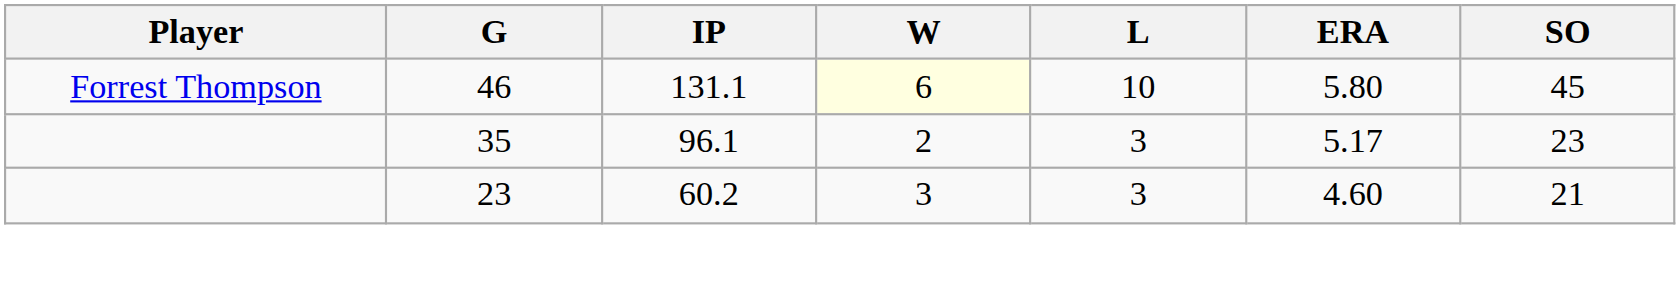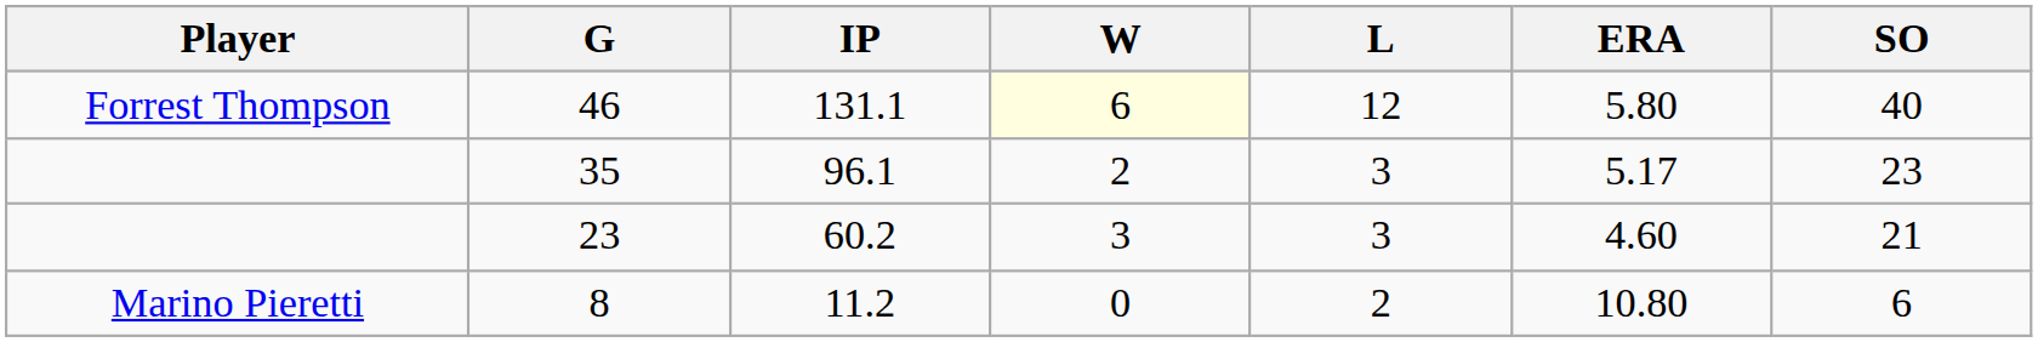 <table class="wikitable sortable">
 <tr>
 <th bgcolor="#DDDDFF" width="16%">Player</th>
 <th bgcolor="#DDDDFF" width="9%">G</th>
 <th bgcolor="#DDDDFF" width="9%">IP</th>
 <th bgcolor="#DDDDFF" width="9%">W</th>
 <th bgcolor="#DDDDFF" width="9%">L</th>
 <th bgcolor="#DDDDFF" width="9%">ERA</th>
 <th bgcolor="#DDDDFF" width="9%">SO</th>
 </tr>
 <tr align="center">
 <td><a href='#'>Forrest Thompson</a></td>
 <td>46</td>
 <td>131.1</td>
 <td style="background: lightyellow;">6</td>
-<td>10</td>
+<td>12</td>
 <td>5.80</td>
-<td>45</td>
+<td>40</td>
 </tr>
 <tr align=center>
 <td></td>
 <td>35</td>
 <td>96.1</td>
 <td>2</td>
 <td>3</td>
 <td>5.17</td>
 <td>23</td>
 </tr>
 <tr align="center">
 <td></td>
 <td>23</td>
 <td>60.2</td>
 <td>3</td>
 <td>3</td>
 <td>4.60</td>
 <td>21</td>
 </tr>
+<tr align="center">
+<td><a href='#'>Marino Pieretti</a></td>
+<td>8</td>
+<td>11.2</td>
+<td>0</td>
+<td>2</td>
+<td>10.80</td>
+<td>6</td>
+</tr>
 </table>
